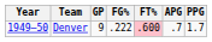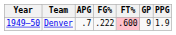 <table class="wikitable sortable" style="font-size:95%; text-align:right;">
 <tr>
 <th>Year</th>
 <th>Team</th>
-<th>GP</th>
+<th>APG</th>
 <th>FG%</th>
 <th>FT%</th>
-<th>APG</th>
+<th>GP</th>
 <th>PPG</th>
 </tr>
 <tr>
 <td style="text-align:left;"><a href='#'>1949–50</a></td>
 <td style="text-align:left;"><a href='#'>Denver</a></td>
-<td>9</td>
+<td>.7</td>
 <td>.222</td>
 <td style="background: pink;">.600</td>
-<td>.7</td>
-<td>1.7</td>
+<td>9</td>
+<td>1.9</td>
 </tr>
 </table>
